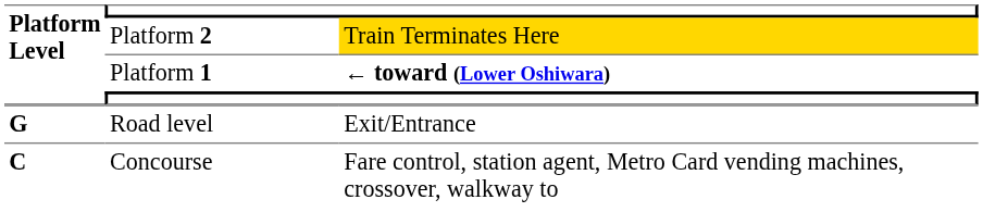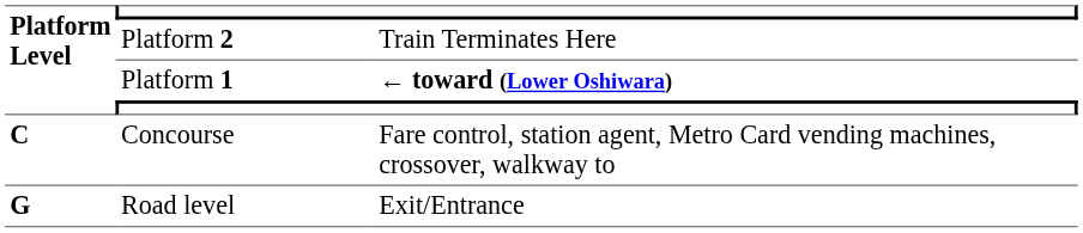 <table border=0 cellspacing=0 cellpadding=3>
 <tr>
 <td style="border-bottom:solid 1px gray;vertical-align:top;border-top:solid 1px gray;" rowspan=4;><strong>Platform Level</strong></td>
 <td style="border-top:solid 1px gray;border-right:solid 2px black;border-left:solid 2px black;border-bottom:solid 2px black;text-align:center;" colspan=2></td>
 </tr>
 <tr>
 <td style="border-bottom:solid 1px gray;" width=150>Platform <span><strong>2</strong></span></td>
-<td style="background: gold; border-bottom:solid 1px gray;" width=390> Train Terminates Here</td>
+<td style="border-bottom:solid 1px gray;" width=390> Train Terminates Here</td>
 </tr>
 <tr>
 <td>Platform <span><strong>1</strong></span></td>
 <td><strong>←  toward  <small>(<a href='#'>Lower Oshiwara</a>)</small></strong></td>
 </tr>
 <tr>
 <td style="border-top:solid 2px black;border-right:solid 2px black;border-left:solid 2px black;border-bottom:solid 1px gray;text-align:center;" colspan=2></td>
 </tr>
 <tr>
+<td style="vertical-align:top"><strong>C</strong></td>
+<td style="vertical-align:top">Concourse</td>
+<td style="vertical-align:top">Fare control, station agent, Metro Card vending machines, crossover, walkway to </td>
+</tr>
+<tr>
 <td style="border-bottom:solid 1px gray;border-top:solid 1px gray; vertical-align:top" width=50><strong>G</strong></td>
 <td style="border-top:solid 1px gray;border-bottom:solid 1px gray; vertical-align:top" width=100>Road level</td>
 <td style="border-top:solid 1px gray;border-bottom:solid 1px gray; vertical-align:top" width=420>Exit/Entrance</td>
 </tr>
-<tr>
-<td style="vertical-align:top"><strong>C</strong></td>
-<td style="vertical-align:top">Concourse</td>
-<td style="vertical-align:top">Fare control, station agent, Metro Card vending machines, crossover, walkway to </td>
-</tr>
 </table>
